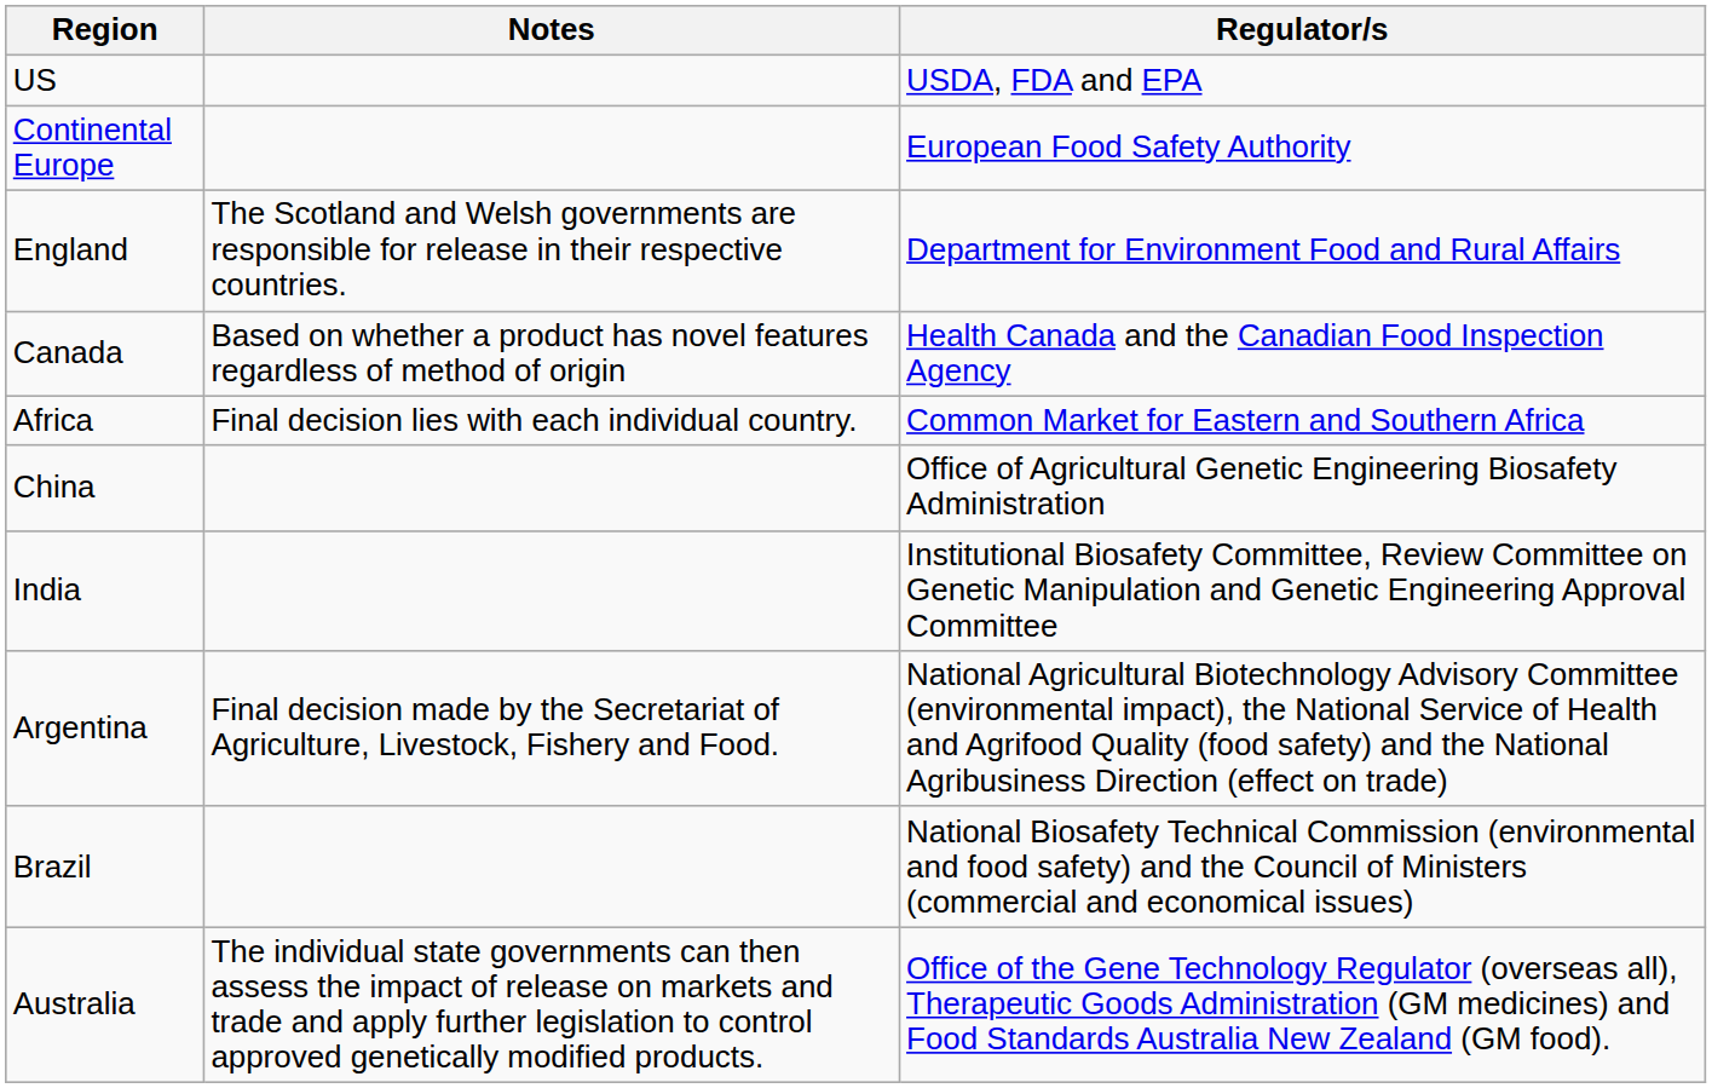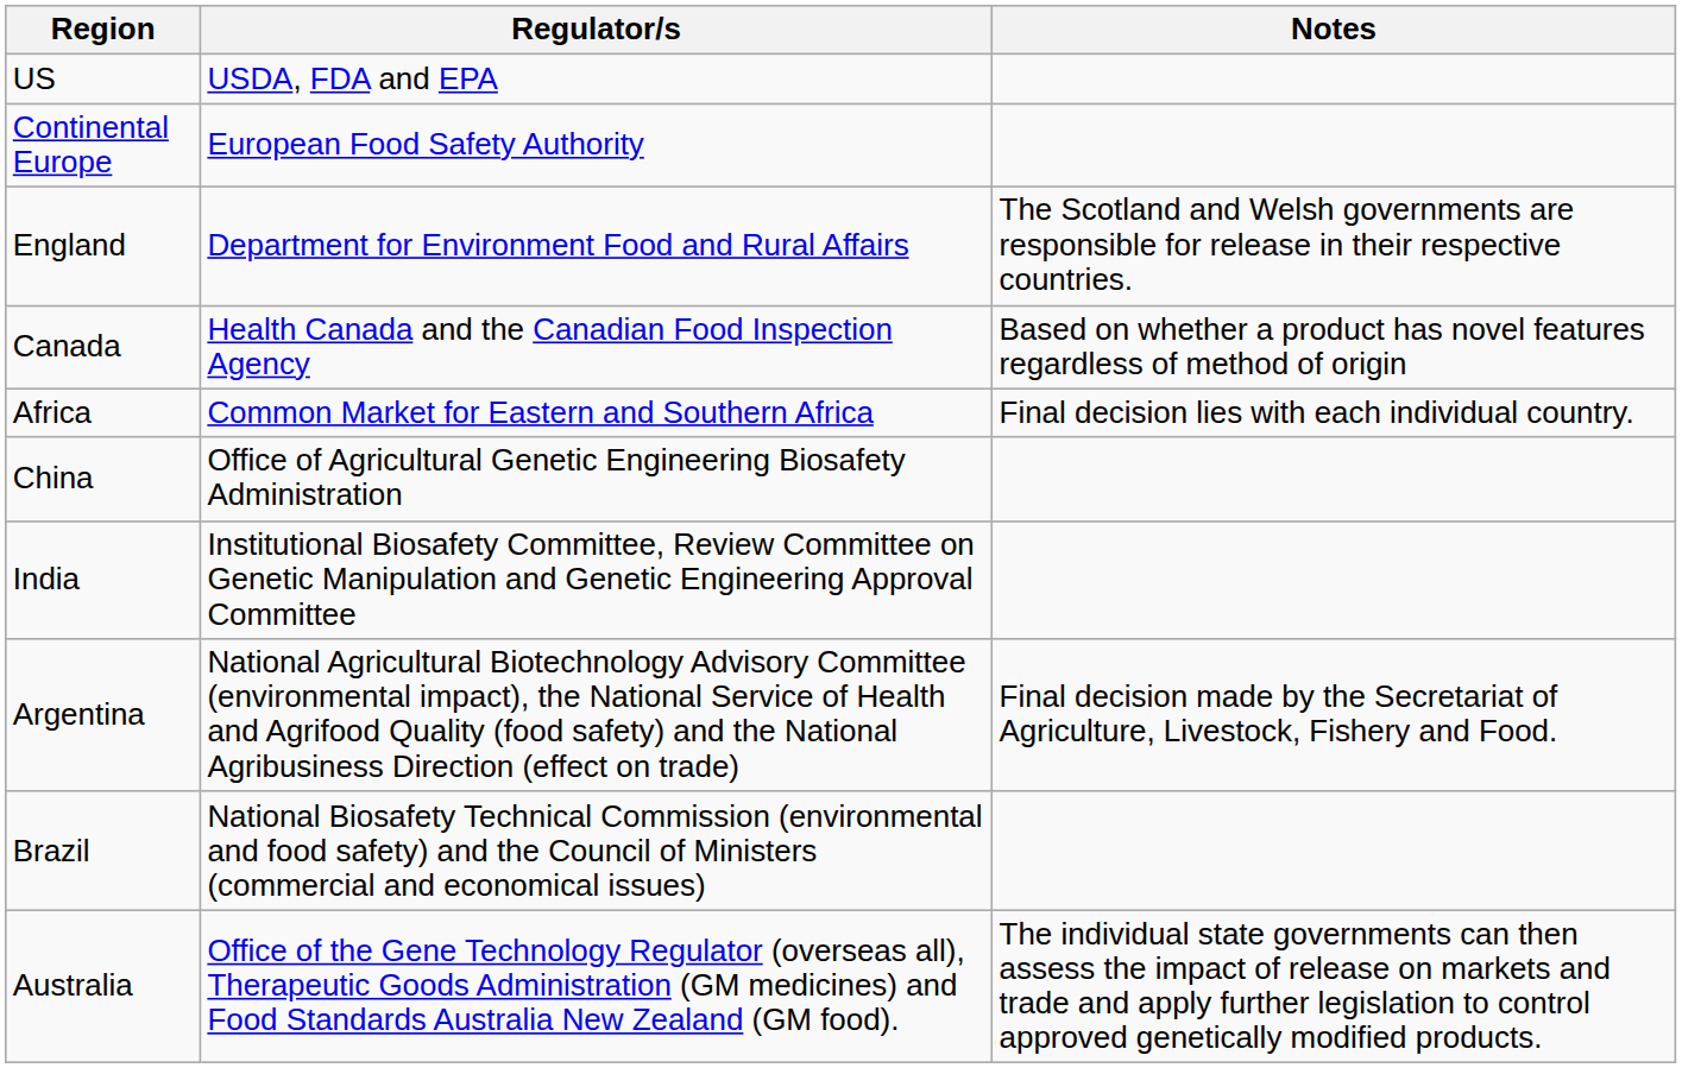 <table class="wikitable">
 <tr>
 <th>Region</th>
+<th>Regulator/s</th>
 <th>Notes</th>
-<th>Regulator/s</th>
 </tr>
 <tr>
 <td>US</td>
+<td><a href='#'>USDA</a>, <a href='#'>FDA</a> and <a href='#'>EPA</a></td>
 <td></td>
-<td><a href='#'>USDA</a>, <a href='#'>FDA</a> and <a href='#'>EPA</a></td>
 </tr>
 <tr>
 <td><a href='#'>Continental Europe</a></td>
+<td><a href='#'>European Food Safety Authority</a></td>
 <td></td>
-<td><a href='#'>European Food Safety Authority</a></td>
 </tr>
 <tr>
 <td>England</td>
+<td><a href='#'>Department for Environment Food and Rural Affairs</a></td>
 <td>The Scotland and Welsh governments are responsible for release in their respective countries.</td>
-<td><a href='#'>Department for Environment Food and Rural Affairs</a></td>
 </tr>
 <tr>
 <td>Canada</td>
+<td><a href='#'>Health Canada</a> and the <a href='#'>Canadian Food Inspection Agency</a></td>
 <td>Based on whether a product has novel features regardless of method of origin</td>
-<td><a href='#'>Health Canada</a> and the <a href='#'>Canadian Food Inspection Agency</a></td>
 </tr>
 <tr>
 <td>Africa</td>
+<td><a href='#'>Common Market for Eastern and Southern Africa</a></td>
 <td>Final decision lies with each individual country.</td>
-<td><a href='#'>Common Market for Eastern and Southern Africa</a></td>
 </tr>
 <tr>
 <td>China</td>
+<td>Office of Agricultural Genetic Engineering Biosafety Administration</td>
 <td></td>
-<td>Office of Agricultural Genetic Engineering Biosafety Administration</td>
 </tr>
 <tr>
 <td>India</td>
+<td>Institutional Biosafety Committee, Review Committee on Genetic Manipulation and Genetic Engineering Approval Committee</td>
 <td></td>
-<td>Institutional Biosafety Committee, Review Committee on Genetic Manipulation and Genetic Engineering Approval Committee</td>
 </tr>
 <tr>
 <td>Argentina</td>
+<td>National Agricultural Biotechnology Advisory Committee (environmental impact), the National Service of Health and Agrifood Quality (food safety) and the National Agribusiness Direction (effect on trade)</td>
 <td>Final decision made by the Secretariat of Agriculture, Livestock, Fishery and Food.</td>
-<td>National Agricultural Biotechnology Advisory Committee (environmental impact), the National Service of Health and Agrifood Quality (food safety) and the National Agribusiness Direction (effect on trade)</td>
 </tr>
 <tr>
 <td>Brazil</td>
+<td>National Biosafety Technical Commission (environmental and food safety) and the Council of Ministers (commercial and economical issues)</td>
 <td></td>
-<td>National Biosafety Technical Commission (environmental and food safety) and the Council of Ministers (commercial and economical issues)</td>
 </tr>
 <tr>
 <td>Australia</td>
+<td><a href='#'>Office of the Gene Technology Regulator</a> (overseas all), <a href='#'>Therapeutic Goods Administration</a> (GM medicines) and <a href='#'>Food Standards Australia New Zealand</a> (GM food).</td>
 <td>The individual state governments can then assess the impact of release on markets and trade and apply further legislation to control approved genetically modified products.</td>
-<td><a href='#'>Office of the Gene Technology Regulator</a> (overseas all), <a href='#'>Therapeutic Goods Administration</a> (GM medicines) and <a href='#'>Food Standards Australia New Zealand</a> (GM food).</td>
 </tr>
 </table>
